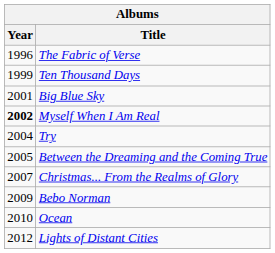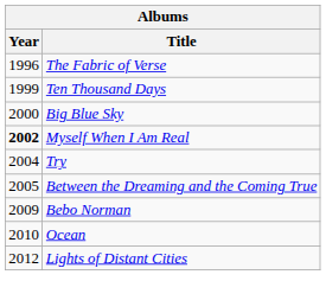 <table class="wikitable">
 <tr>
 <th colspan=2>Albums</th>
 </tr>
 <tr>
 <th>Year</th>
 <th>Title</th>
 </tr>
 <tr>
 <td>1996</td>
 <td><em><a href='#'>The Fabric of Verse</a></em></td>
 </tr>
 <tr>
 <td>1999</td>
 <td><em><a href='#'>Ten Thousand Days</a></em></td>
 </tr>
 <tr>
-<td>2001</td>
+<td>2000</td>
 <td><em><a href='#'>Big Blue Sky</a></em></td>
 </tr>
 <tr>
 <td><strong>2002</strong></td>
 <td><em><a href='#'>Myself When I Am Real</a></em></td>
 </tr>
 <tr>
 <td>2004</td>
 <td><em><a href='#'>Try</a></em></td>
 </tr>
 <tr>
 <td>2005</td>
 <td><em><a href='#'>Between the Dreaming and the Coming True</a></em></td>
 </tr>
 <tr>
-<td>2007</td>
-<td><em><a href='#'>Christmas... From the Realms of Glory</a></em></td>
-</tr>
-<tr>
 <td>2009</td>
 <td><em><a href='#'>Bebo Norman</a></em></td>
 </tr>
 <tr>
 <td>2010</td>
 <td><em><a href='#'>Ocean</a></em></td>
 </tr>
 <tr>
 <td>2012</td>
 <td><em><a href='#'>Lights of Distant Cities</a></em></td>
 </tr>
 </table>
